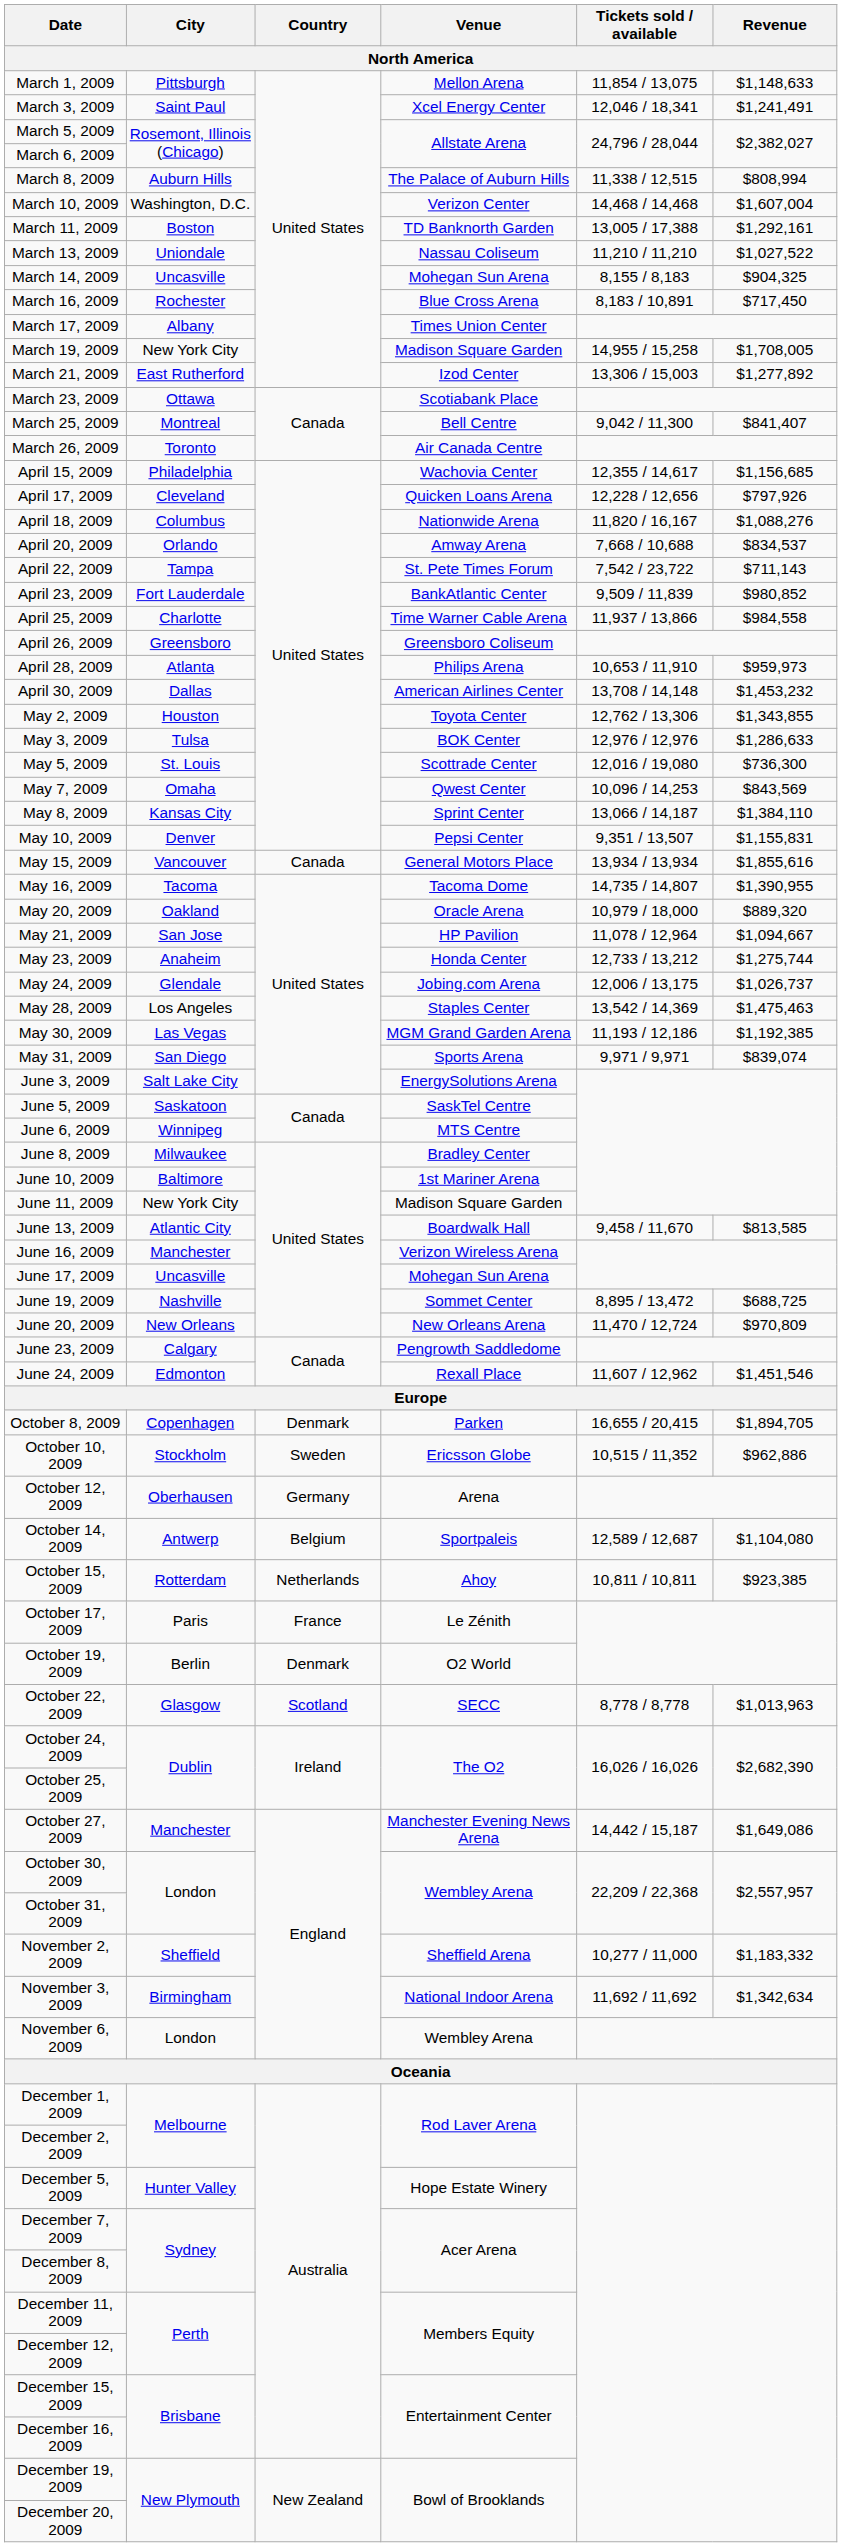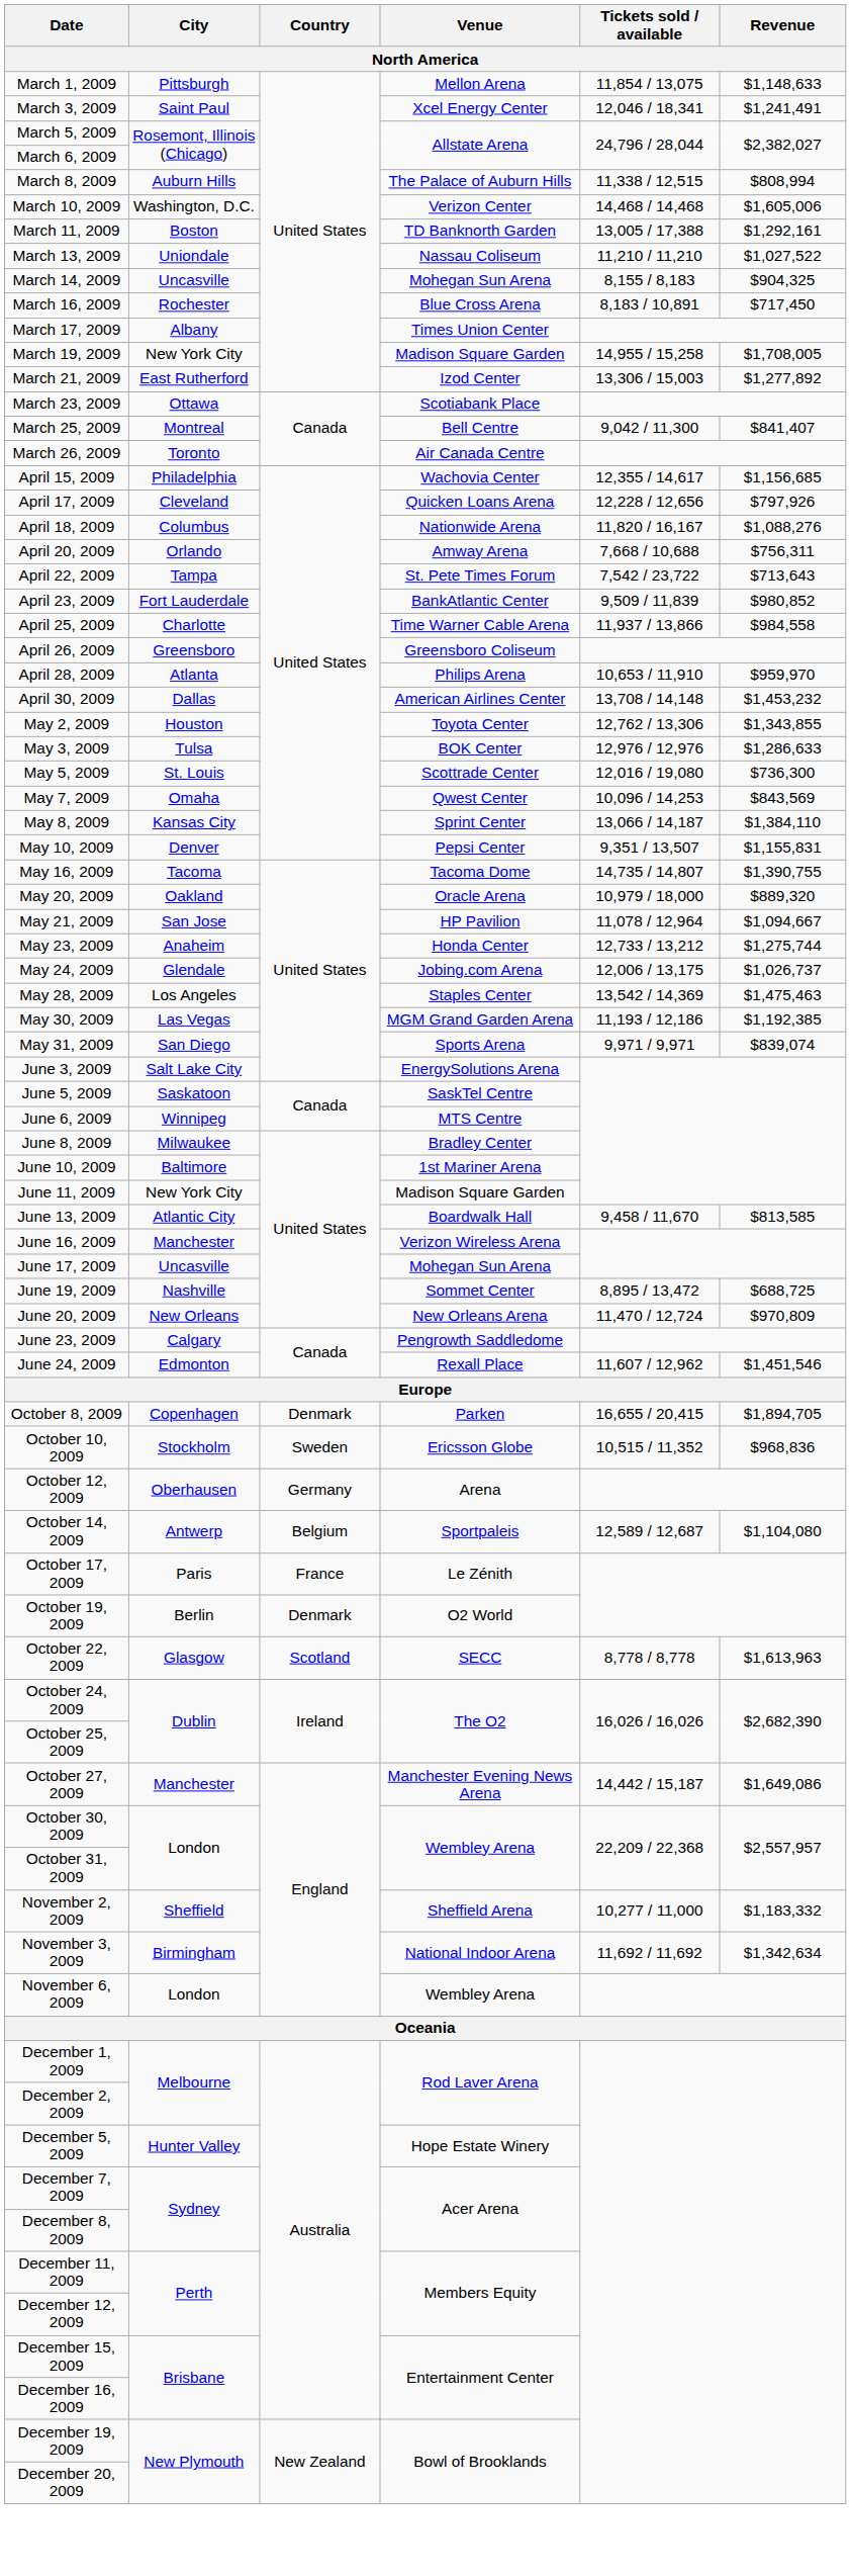 <table class="wikitable" style="text-align:center;">
 <tr>
 <th style="width:150px;">Date</th>
 <th style="width:150px;">City</th>
 <th style="width:150px;">Country</th>
 <th style="width:250px;">Venue</th>
 <th style="width:180px;">Tickets sold / available</th>
 <th style="width:150px;">Revenue</th>
 </tr>
 <tr>
 <th colspan="6">North America</th>
 </tr>
 <tr>
 <td>March 1, 2009</td>
 <td><a href='#'>Pittsburgh</a></td>
 <td rowspan="13">United States</td>
 <td><a href='#'>Mellon Arena</a></td>
 <td>11,854 / 13,075</td>
 <td>$1,148,633</td>
 </tr>
 <tr>
 <td>March 3, 2009</td>
 <td><a href='#'>Saint Paul</a></td>
 <td><a href='#'>Xcel Energy Center</a></td>
 <td>12,046 / 18,341</td>
 <td>$1,241,491</td>
 </tr>
 <tr>
 <td>March 5, 2009</td>
 <td rowspan="2"><a href='#'>Rosemont, Illinois</a> (<a href='#'>Chicago</a>)</td>
 <td rowspan="2"><a href='#'>Allstate Arena</a></td>
 <td rowspan="2">24,796 / 28,044</td>
 <td rowspan="2">$2,382,027</td>
 </tr>
 <tr>
 <td>March 6, 2009</td>
 </tr>
 <tr>
 <td>March 8, 2009</td>
 <td><a href='#'>Auburn Hills</a></td>
 <td><a href='#'>The Palace of Auburn Hills</a></td>
 <td>11,338 / 12,515</td>
 <td>$808,994</td>
 </tr>
 <tr>
 <td>March 10, 2009</td>
 <td>Washington, D.C.</td>
 <td><a href='#'>Verizon Center</a></td>
 <td>14,468 / 14,468</td>
-<td>$1,607,004</td>
+<td>$1,605,006</td>
 </tr>
 <tr>
 <td>March 11, 2009</td>
 <td><a href='#'>Boston</a></td>
 <td><a href='#'>TD Banknorth Garden</a></td>
 <td>13,005 / 17,388</td>
 <td>$1,292,161</td>
 </tr>
 <tr>
 <td>March 13, 2009</td>
 <td><a href='#'>Uniondale</a></td>
 <td><a href='#'>Nassau Coliseum</a></td>
 <td>11,210 / 11,210</td>
 <td>$1,027,522</td>
 </tr>
 <tr>
 <td>March 14, 2009</td>
 <td><a href='#'>Uncasville</a></td>
 <td><a href='#'>Mohegan Sun Arena</a></td>
 <td>8,155 / 8,183</td>
 <td>$904,325</td>
 </tr>
 <tr>
 <td>March 16, 2009</td>
 <td><a href='#'>Rochester</a></td>
 <td><a href='#'>Blue Cross Arena</a></td>
 <td>8,183 / 10,891</td>
 <td>$717,450</td>
 </tr>
 <tr>
 <td>March 17, 2009</td>
 <td><a href='#'>Albany</a></td>
 <td><a href='#'>Times Union Center</a></td>
 </tr>
 <tr>
 <td>March 19, 2009</td>
 <td>New York City</td>
 <td><a href='#'>Madison Square Garden</a></td>
 <td>14,955 / 15,258</td>
 <td>$1,708,005</td>
 </tr>
 <tr>
 <td>March 21, 2009</td>
 <td><a href='#'>East Rutherford</a></td>
 <td><a href='#'>Izod Center</a></td>
 <td>13,306 / 15,003</td>
 <td>$1,277,892</td>
 </tr>
 <tr>
 <td>March 23, 2009</td>
 <td><a href='#'>Ottawa</a></td>
 <td rowspan="3">Canada</td>
 <td><a href='#'>Scotiabank Place</a></td>
 </tr>
 <tr>
 <td>March 25, 2009</td>
 <td><a href='#'>Montreal</a></td>
 <td><a href='#'>Bell Centre</a></td>
 <td>9,042 / 11,300</td>
 <td>$841,407</td>
 </tr>
 <tr>
 <td>March 26, 2009</td>
 <td><a href='#'>Toronto</a></td>
 <td><a href='#'>Air Canada Centre</a></td>
 </tr>
 <tr>
 <td>April 15, 2009</td>
 <td><a href='#'>Philadelphia</a></td>
 <td rowspan="16">United States</td>
 <td><a href='#'>Wachovia Center</a></td>
 <td>12,355 / 14,617</td>
 <td>$1,156,685</td>
 </tr>
 <tr>
 <td>April 17, 2009</td>
 <td><a href='#'>Cleveland</a></td>
 <td><a href='#'>Quicken Loans Arena</a></td>
 <td>12,228 / 12,656</td>
 <td>$797,926</td>
 </tr>
 <tr>
 <td>April 18, 2009</td>
 <td><a href='#'>Columbus</a></td>
 <td><a href='#'>Nationwide Arena</a></td>
 <td>11,820 / 16,167</td>
 <td>$1,088,276</td>
 </tr>
 <tr>
 <td>April 20, 2009</td>
 <td><a href='#'>Orlando</a></td>
 <td><a href='#'>Amway Arena</a></td>
 <td>7,668 / 10,688</td>
-<td>$834,537</td>
+<td>$756,311</td>
 </tr>
 <tr>
 <td>April 22, 2009</td>
 <td><a href='#'>Tampa</a></td>
 <td><a href='#'>St. Pete Times Forum</a></td>
 <td>7,542 / 23,722</td>
-<td>$711,143</td>
+<td>$713,643</td>
 </tr>
 <tr>
 <td>April 23, 2009</td>
 <td><a href='#'>Fort Lauderdale</a></td>
 <td><a href='#'>BankAtlantic Center</a></td>
 <td>9,509 / 11,839</td>
 <td>$980,852</td>
 </tr>
 <tr>
 <td>April 25, 2009</td>
 <td><a href='#'>Charlotte</a></td>
 <td><a href='#'>Time Warner Cable Arena</a></td>
 <td>11,937 / 13,866</td>
 <td>$984,558</td>
 </tr>
 <tr>
 <td>April 26, 2009</td>
 <td><a href='#'>Greensboro</a></td>
 <td><a href='#'>Greensboro Coliseum</a></td>
 </tr>
 <tr>
 <td>April 28, 2009</td>
 <td><a href='#'>Atlanta</a></td>
 <td><a href='#'>Philips Arena</a></td>
 <td>10,653 / 11,910</td>
-<td>$959,973</td>
+<td>$959,970</td>
 </tr>
 <tr>
 <td>April 30, 2009</td>
 <td><a href='#'>Dallas</a></td>
 <td><a href='#'>American Airlines Center</a></td>
 <td>13,708 / 14,148</td>
 <td>$1,453,232</td>
 </tr>
 <tr>
 <td>May 2, 2009</td>
 <td><a href='#'>Houston</a></td>
 <td><a href='#'>Toyota Center</a></td>
 <td>12,762 / 13,306</td>
 <td>$1,343,855</td>
 </tr>
 <tr>
 <td>May 3, 2009</td>
 <td><a href='#'>Tulsa</a></td>
 <td><a href='#'>BOK Center</a></td>
 <td>12,976 / 12,976</td>
 <td>$1,286,633</td>
 </tr>
 <tr>
 <td>May 5, 2009</td>
 <td><a href='#'>St. Louis</a></td>
 <td><a href='#'>Scottrade Center</a></td>
 <td>12,016 / 19,080</td>
 <td>$736,300</td>
 </tr>
 <tr>
 <td>May 7, 2009</td>
 <td><a href='#'>Omaha</a></td>
 <td><a href='#'>Qwest Center</a></td>
 <td>10,096 / 14,253</td>
 <td>$843,569</td>
 </tr>
 <tr>
 <td>May 8, 2009</td>
 <td><a href='#'>Kansas City</a></td>
 <td><a href='#'>Sprint Center</a></td>
 <td>13,066 / 14,187</td>
 <td>$1,384,110</td>
 </tr>
 <tr>
 <td>May 10, 2009</td>
 <td><a href='#'>Denver</a></td>
 <td><a href='#'>Pepsi Center</a></td>
 <td>9,351 / 13,507</td>
 <td>$1,155,831</td>
 </tr>
 <tr>
-<td>May 15, 2009</td>
-<td><a href='#'>Vancouver</a></td>
-<td>Canada</td>
-<td><a href='#'>General Motors Place</a></td>
-<td>13,934 / 13,934</td>
-<td>$1,855,616</td>
-</tr>
-<tr>
 <td>May 16, 2009</td>
 <td><a href='#'>Tacoma</a></td>
 <td rowspan="9">United States</td>
 <td><a href='#'>Tacoma Dome</a></td>
 <td>14,735 / 14,807</td>
-<td>$1,390,955</td>
+<td>$1,390,755</td>
 </tr>
 <tr>
 <td>May 20, 2009</td>
 <td><a href='#'>Oakland</a></td>
 <td><a href='#'>Oracle Arena</a></td>
 <td>10,979 / 18,000</td>
 <td>$889,320</td>
 </tr>
 <tr>
 <td>May 21, 2009</td>
 <td><a href='#'>San Jose</a></td>
 <td><a href='#'>HP Pavilion</a></td>
 <td>11,078 / 12,964</td>
 <td>$1,094,667</td>
 </tr>
 <tr>
 <td>May 23, 2009</td>
 <td><a href='#'>Anaheim</a></td>
 <td><a href='#'>Honda Center</a></td>
 <td>12,733 / 13,212</td>
 <td>$1,275,744</td>
 </tr>
 <tr>
 <td>May 24, 2009</td>
 <td><a href='#'>Glendale</a></td>
 <td><a href='#'>Jobing.com Arena</a></td>
 <td>12,006 / 13,175</td>
 <td>$1,026,737</td>
 </tr>
 <tr>
 <td>May 28, 2009</td>
 <td>Los Angeles</td>
 <td><a href='#'>Staples Center</a></td>
 <td>13,542 / 14,369</td>
 <td>$1,475,463</td>
 </tr>
 <tr>
 <td>May 30, 2009</td>
 <td><a href='#'>Las Vegas</a></td>
 <td><a href='#'>MGM Grand Garden Arena</a></td>
 <td>11,193 / 12,186</td>
 <td>$1,192,385</td>
 </tr>
 <tr>
 <td>May 31, 2009</td>
 <td><a href='#'>San Diego</a></td>
 <td><a href='#'>Sports Arena</a></td>
 <td>9,971 / 9,971</td>
 <td>$839,074</td>
 </tr>
 <tr>
 <td>June 3, 2009</td>
 <td><a href='#'>Salt Lake City</a></td>
 <td><a href='#'>EnergySolutions Arena</a></td>
 </tr>
 <tr>
 <td>June 5, 2009</td>
 <td><a href='#'>Saskatoon</a></td>
 <td rowspan="2">Canada</td>
 <td><a href='#'>SaskTel Centre</a></td>
 </tr>
 <tr>
 <td>June 6, 2009</td>
 <td><a href='#'>Winnipeg</a></td>
 <td><a href='#'>MTS Centre</a></td>
 </tr>
 <tr>
 <td>June 8, 2009</td>
 <td><a href='#'>Milwaukee</a></td>
 <td rowspan="8">United States</td>
 <td><a href='#'>Bradley Center</a></td>
 </tr>
 <tr>
 <td>June 10, 2009</td>
 <td><a href='#'>Baltimore</a></td>
 <td><a href='#'>1st Mariner Arena</a></td>
 </tr>
 <tr>
 <td>June 11, 2009</td>
 <td>New York City</td>
 <td>Madison Square Garden</td>
 </tr>
 <tr>
 <td>June 13, 2009</td>
 <td><a href='#'>Atlantic City</a></td>
 <td><a href='#'>Boardwalk Hall</a></td>
 <td>9,458 / 11,670</td>
 <td>$813,585</td>
 </tr>
 <tr>
 <td>June 16, 2009</td>
 <td><a href='#'>Manchester</a></td>
 <td><a href='#'>Verizon Wireless Arena</a></td>
 </tr>
 <tr>
 <td>June 17, 2009</td>
 <td><a href='#'>Uncasville</a></td>
 <td><a href='#'>Mohegan Sun Arena</a></td>
 </tr>
 <tr>
 <td>June 19, 2009</td>
 <td><a href='#'>Nashville</a></td>
 <td><a href='#'>Sommet Center</a></td>
 <td>8,895 / 13,472</td>
 <td>$688,725</td>
 </tr>
 <tr>
 <td>June 20, 2009</td>
 <td><a href='#'>New Orleans</a></td>
 <td><a href='#'>New Orleans Arena</a></td>
 <td>11,470 / 12,724</td>
 <td>$970,809</td>
 </tr>
 <tr>
 <td>June 23, 2009</td>
 <td><a href='#'>Calgary</a></td>
 <td rowspan="2">Canada</td>
 <td><a href='#'>Pengrowth Saddledome</a></td>
 </tr>
 <tr>
 <td>June 24, 2009</td>
 <td><a href='#'>Edmonton</a></td>
 <td><a href='#'>Rexall Place</a></td>
 <td>11,607 / 12,962</td>
 <td>$1,451,546</td>
 </tr>
 <tr>
 <th colspan="6">Europe</th>
 </tr>
 <tr>
 <td>October 8, 2009</td>
 <td><a href='#'>Copenhagen</a></td>
 <td>Denmark</td>
 <td><a href='#'>Parken</a></td>
 <td>16,655 / 20,415</td>
 <td>$1,894,705</td>
 </tr>
 <tr>
 <td>October 10, 2009</td>
 <td><a href='#'>Stockholm</a></td>
 <td>Sweden</td>
 <td><a href='#'>Ericsson Globe</a></td>
 <td>10,515 / 11,352</td>
-<td>$962,886</td>
+<td>$968,836</td>
 </tr>
 <tr>
 <td>October 12, 2009</td>
 <td><a href='#'>Oberhausen</a></td>
 <td>Germany</td>
 <td>Arena</td>
 </tr>
 <tr>
 <td>October 14, 2009</td>
 <td><a href='#'>Antwerp</a></td>
 <td>Belgium</td>
 <td><a href='#'>Sportpaleis</a></td>
 <td>12,589 / 12,687</td>
 <td>$1,104,080</td>
-</tr>
-<tr>
-<td>October 15, 2009</td>
-<td><a href='#'>Rotterdam</a></td>
-<td>Netherlands</td>
-<td><a href='#'>Ahoy</a></td>
-<td>10,811 / 10,811</td>
-<td>$923,385</td>
 </tr>
 <tr>
 <td>October 17, 2009</td>
 <td>Paris</td>
 <td>France</td>
 <td>Le Zénith</td>
 </tr>
 <tr>
 <td>October 19, 2009</td>
 <td>Berlin</td>
 <td>Denmark</td>
 <td>O2 World</td>
 </tr>
 <tr>
 <td>October 22, 2009</td>
 <td><a href='#'>Glasgow</a></td>
 <td><a href='#'>Scotland</a></td>
 <td><a href='#'>SECC</a></td>
 <td>8,778 / 8,778</td>
-<td>$1,013,963</td>
+<td>$1,613,963</td>
 </tr>
 <tr>
 <td>October 24, 2009</td>
 <td rowspan="2"><a href='#'>Dublin</a></td>
 <td rowspan="2">Ireland</td>
 <td rowspan="2"><a href='#'>The O2</a></td>
 <td rowspan="2">16,026 / 16,026</td>
 <td rowspan="2">$2,682,390</td>
 </tr>
 <tr>
 <td>October 25, 2009</td>
 </tr>
 <tr>
 <td>October 27, 2009</td>
 <td><a href='#'>Manchester</a></td>
 <td rowspan="6">England</td>
 <td><a href='#'>Manchester Evening News Arena</a></td>
 <td>14,442 / 15,187</td>
 <td>$1,649,086</td>
 </tr>
 <tr>
 <td>October 30, 2009</td>
 <td rowspan="2">London</td>
 <td rowspan="2"><a href='#'>Wembley Arena</a></td>
 <td rowspan="2">22,209 / 22,368</td>
 <td rowspan="2">$2,557,957</td>
 </tr>
 <tr>
 <td>October 31, 2009</td>
 </tr>
 <tr>
 <td>November 2, 2009</td>
 <td><a href='#'>Sheffield</a></td>
 <td><a href='#'>Sheffield Arena</a></td>
 <td>10,277 / 11,000</td>
 <td>$1,183,332</td>
 </tr>
 <tr>
 <td>November 3, 2009</td>
 <td><a href='#'>Birmingham</a></td>
 <td><a href='#'>National Indoor Arena</a></td>
 <td>11,692 / 11,692</td>
 <td>$1,342,634</td>
 </tr>
 <tr>
 <td>November 6, 2009</td>
 <td>London</td>
 <td>Wembley Arena</td>
 </tr>
 <tr>
 <th colspan="6">Oceania</th>
 </tr>
 <tr>
 <td>December 1, 2009</td>
 <td rowspan="2"><a href='#'>Melbourne</a></td>
 <td rowspan="9">Australia</td>
 <td rowspan="2"><a href='#'>Rod Laver Arena</a></td>
 </tr>
 <tr>
 <td>December 2, 2009</td>
 </tr>
 <tr>
 <td>December 5, 2009</td>
 <td><a href='#'>Hunter Valley</a></td>
 <td>Hope Estate Winery</td>
 </tr>
 <tr>
 <td>December 7, 2009</td>
 <td rowspan="2"><a href='#'>Sydney</a></td>
 <td rowspan="2">Acer Arena</td>
 </tr>
 <tr>
 <td>December 8, 2009</td>
 </tr>
 <tr>
 <td>December 11, 2009</td>
 <td rowspan="2"><a href='#'>Perth</a></td>
 <td rowspan="2">Members Equity</td>
 </tr>
 <tr>
 <td>December 12, 2009</td>
 </tr>
 <tr>
 <td>December 15, 2009</td>
 <td rowspan="2"><a href='#'>Brisbane</a></td>
 <td rowspan="2">Entertainment Center</td>
 </tr>
 <tr>
 <td>December 16, 2009</td>
 </tr>
 <tr>
 <td>December 19, 2009</td>
 <td rowspan="2"><a href='#'>New Plymouth</a></td>
 <td rowspan="2">New Zealand</td>
 <td rowspan="2">Bowl of Brooklands</td>
 </tr>
 <tr>
 <td>December 20, 2009</td>
 </tr>
 </table>
